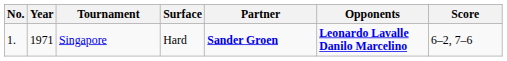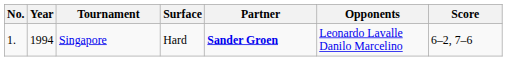 <table class="sortable wikitable" style=font-size:97%>
 <tr>
 <th style="width:20px">No.</th>
 <th style="width:30px">Year</th>
 <th style="width:130px">Tournament</th>
 <th style="width:50px">Surface</th>
 <th style="width:140px">Partner</th>
 <th style="width:140px">Opponents</th>
 <th style="width:90px" class="unsortable">Score</th>
 </tr>
 <tr>
 <td>1.</td>
-<td>1971</td>
+<td>1994</td>
 <td><a href='#'>Singapore</a></td>
 <td>Hard</td>
 <td><strong> <a href='#'>Sander Groen</a></strong></td>
-<td><strong> <a href='#'>Leonardo Lavalle</a><br> <a href='#'>Danilo Marcelino</a></strong></td>
+<td> <a href='#'>Leonardo Lavalle</a><br> <a href='#'>Danilo Marcelino</a></td>
 <td>6–2, 7–6</td>
 </tr>
 </table>
